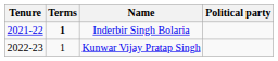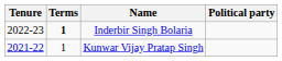 <table class="wikitable sortable">
 <tr>
 <th>Tenure</th>
 <th>Terms</th>
 <th>Name</th>
 <th colspan="2">Political party</th>
 </tr>
 <tr align="center">
-<td><a href='#'>2021-22</a></td>
+<td>2022-23</td>
 <td><strong>1</strong></td>
 <td><a href='#'>Inderbir Singh Bolaria</a></td>
 <td></td>
 </tr>
 <tr align="center">
-<td>2022-23</td>
+<td><a href='#'>2021-22</a></td>
 <td>1</td>
 <td><a href='#'>Kunwar Vijay Pratap Singh</a></td>
 <td></td>
 </tr>
 </table>
